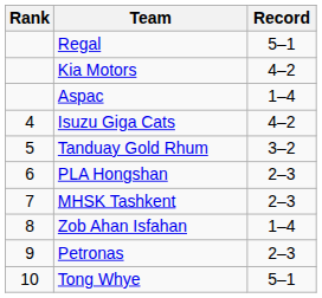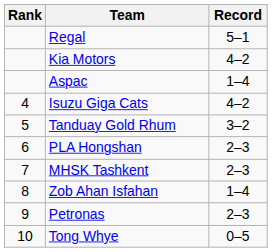 <table class="wikitable" style="text-align: center;">
 <tr>
 <th width=40>Rank</th>
 <th width=180>Team</th>
 <th width=60>Record</th>
 </tr>
 <tr>
 <td></td>
 <td align=left> <a href='#'>Regal</a></td>
 <td align=center>5–1</td>
 </tr>
 <tr>
 <td></td>
 <td align=left> <a href='#'>Kia Motors</a></td>
 <td align=center>4–2</td>
 </tr>
 <tr>
 <td></td>
 <td align=left> <a href='#'>Aspac</a></td>
 <td align=center>1–4</td>
 </tr>
 <tr>
 <td>4</td>
 <td align=left> <a href='#'>Isuzu Giga Cats</a></td>
 <td align=center>4–2</td>
 </tr>
 <tr>
 <td>5</td>
 <td align=left> <a href='#'>Tanduay Gold Rhum</a></td>
 <td align=center>3–2</td>
 </tr>
 <tr>
 <td>6</td>
 <td align=left> <a href='#'>PLA Hongshan</a></td>
 <td align=center>2–3</td>
 </tr>
 <tr>
 <td>7</td>
 <td align=left> <a href='#'>MHSK Tashkent</a></td>
 <td align=center>2–3</td>
 </tr>
 <tr>
 <td>8</td>
 <td align=left> <a href='#'>Zob Ahan Isfahan</a></td>
 <td align=center>1–4</td>
 </tr>
 <tr>
 <td>9</td>
 <td align=left> <a href='#'>Petronas</a></td>
 <td align=center>2–3</td>
 </tr>
 <tr>
 <td>10</td>
 <td align=left> <a href='#'>Tong Whye</a></td>
-<td align=center>5–1</td>
+<td align=center>0–5</td>
 </tr>
 </table>
